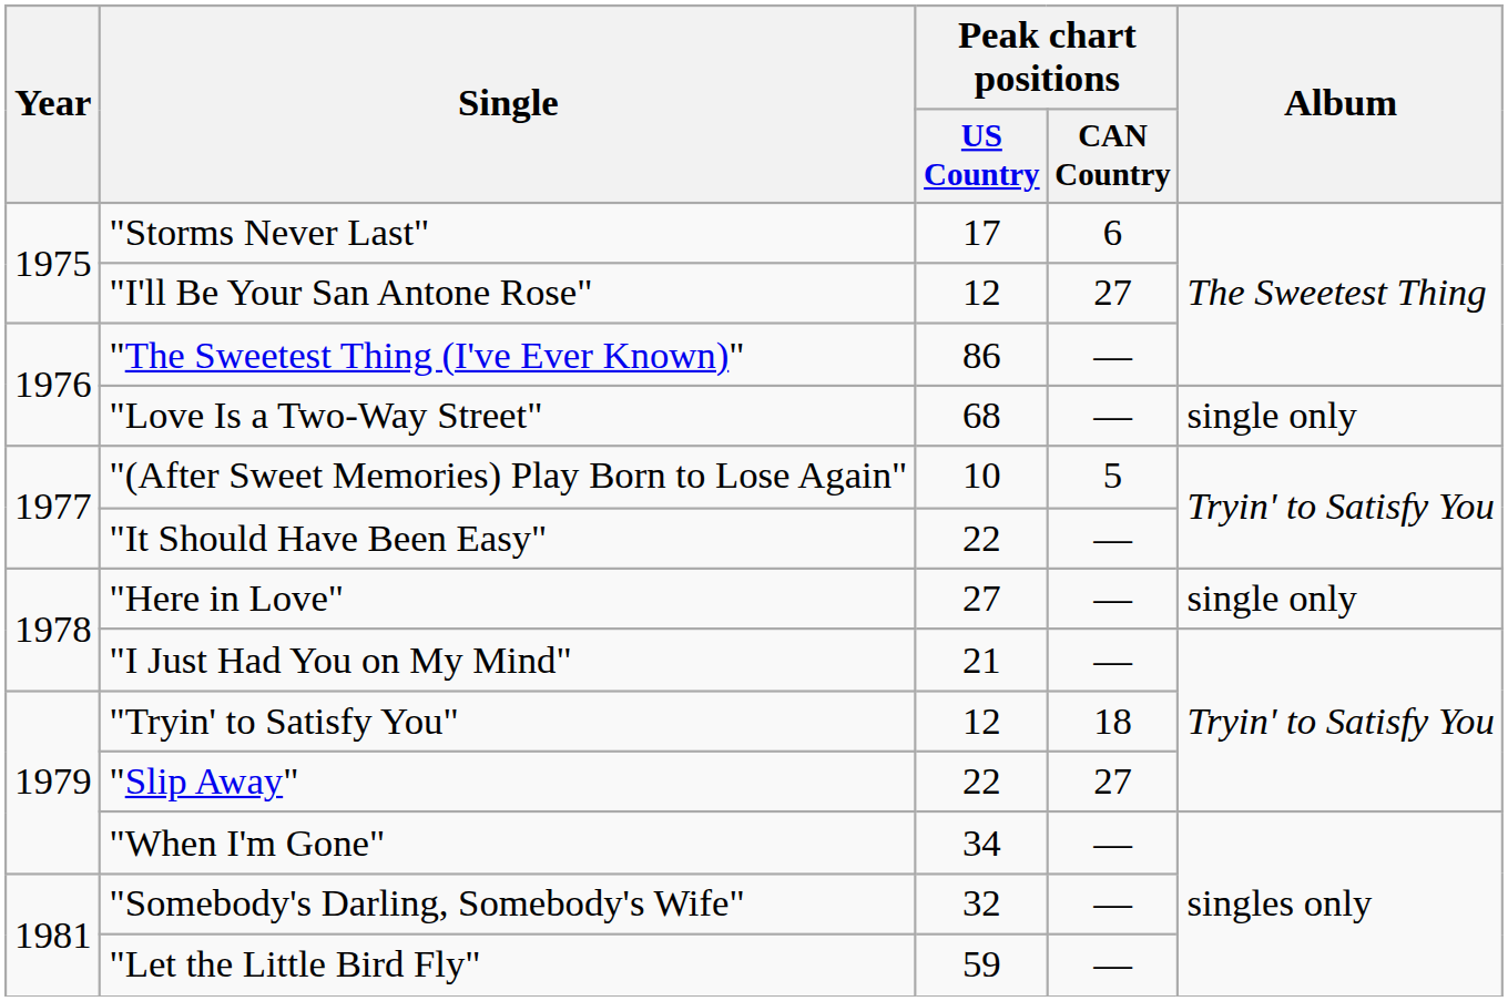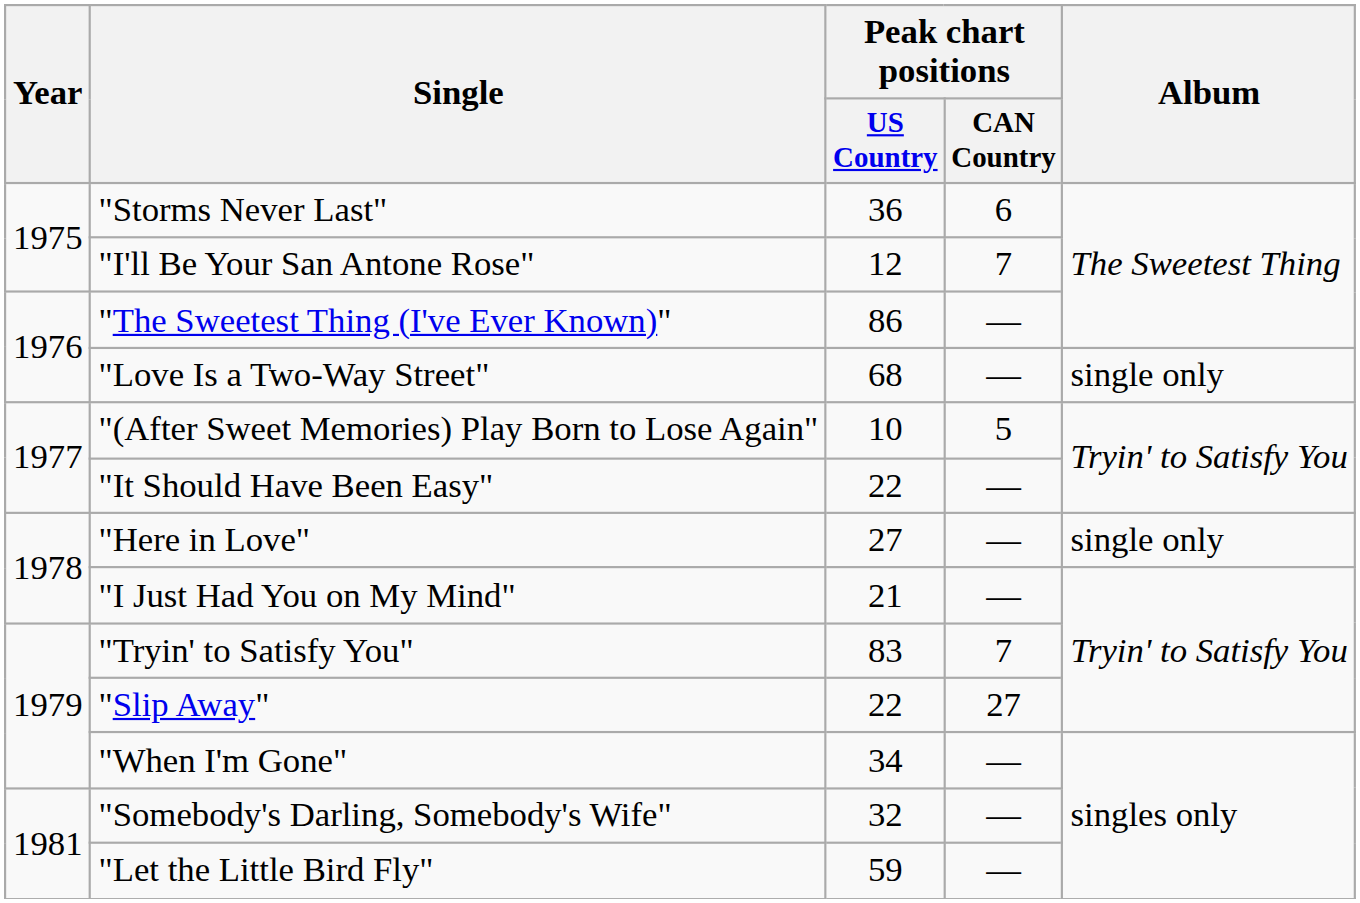 <table class="wikitable" style="text-align:center;">
 <tr>
 <th rowspan="2">Year</th>
 <th rowspan="2">Single</th>
 <th colspan="2">Peak chart<br>positions</th>
 <th rowspan="2">Album</th>
 </tr>
 <tr style="font-size:smaller;">
 <th width="45"><a href='#'>US Country</a></th>
 <th width="45">CAN Country</th>
 </tr>
 <tr>
 <td rowspan="2">1975</td>
 <td align=left>"Storms Never Last"</td>
-<td>17</td>
+<td>36</td>
 <td>6</td>
 <td rowspan=3 align=left><em>The Sweetest Thing</em></td>
 </tr>
 <tr>
 <td align=left>"I'll Be Your San Antone Rose"</td>
 <td>12</td>
-<td>27</td>
+<td>7</td>
 </tr>
 <tr>
 <td rowspan=2>1976</td>
 <td align=left>"<a href='#'>The Sweetest Thing (I've Ever Known)</a>"</td>
 <td>86</td>
 <td>—</td>
 </tr>
 <tr>
 <td align=left>"Love Is a Two-Way Street"</td>
 <td>68</td>
 <td>—</td>
 <td align=left>single only</td>
 </tr>
 <tr>
 <td rowspan=2>1977</td>
 <td align=left>"(After Sweet Memories) Play Born to Lose Again"</td>
 <td>10</td>
 <td>5</td>
 <td rowspan=2 align=left><em>Tryin' to Satisfy You</em></td>
 </tr>
 <tr>
 <td align=left>"It Should Have Been Easy"</td>
 <td>22</td>
 <td>—</td>
 </tr>
 <tr>
 <td rowspan=2>1978</td>
 <td align=left>"Here in Love"</td>
 <td>27</td>
 <td>—</td>
 <td align=left>single only</td>
 </tr>
 <tr>
 <td align=left>"I Just Had You on My Mind"</td>
 <td>21</td>
 <td>—</td>
 <td rowspan=3 align=left><em>Tryin' to Satisfy You</em></td>
 </tr>
 <tr>
 <td rowspan=3>1979</td>
 <td align=left>"Tryin' to Satisfy You"</td>
-<td>12</td>
-<td>18</td>
+<td>83</td>
+<td>7</td>
 </tr>
 <tr>
 <td align=left>"<a href='#'>Slip Away</a>"</td>
 <td>22</td>
 <td>27</td>
 </tr>
 <tr>
 <td align=left>"When I'm Gone"</td>
 <td>34</td>
 <td>—</td>
 <td rowspan=3 align=left>singles only</td>
 </tr>
 <tr>
 <td rowspan=2>1981</td>
 <td align=left>"Somebody's Darling, Somebody's Wife"</td>
 <td>32</td>
 <td>—</td>
 </tr>
 <tr>
 <td align=left>"Let the Little Bird Fly"</td>
 <td>59</td>
 <td>—</td>
 </tr>
 </table>
